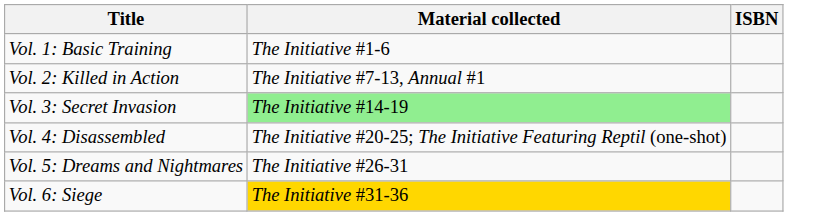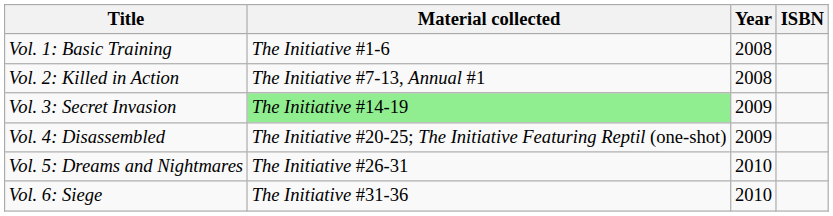 <table class="wikitable sortable">
 <tr>
 <th>Title</th>
 <th>Material collected</th>
+<th>Year</th>
 <th>ISBN</th>
 </tr>
 <tr>
 <td><em>Vol. 1: Basic Training</em></td>
 <td><em>The Initiative</em> #1-6</td>
+<td>2008</td>
 <td></td>
 </tr>
 <tr>
 <td><em>Vol. 2: Killed in Action</em></td>
 <td><em>The Initiative</em> #7-13, <em>Annual</em> #1</td>
+<td>2008</td>
 <td></td>
 </tr>
 <tr>
 <td><em>Vol. 3: Secret Invasion</em></td>
 <td style="background: lightgreen;"><em>The Initiative</em> #14-19</td>
+<td>2009</td>
 <td></td>
 </tr>
 <tr>
 <td><em>Vol. 4: Disassembled</em></td>
 <td><em>The Initiative</em> #20-25; <em>The Initiative Featuring Reptil</em> (one-shot)</td>
+<td>2009</td>
 <td></td>
 </tr>
 <tr>
 <td><em>Vol. 5: Dreams and Nightmares</em></td>
 <td><em>The Initiative</em> #26-31</td>
+<td>2010</td>
 <td></td>
 </tr>
 <tr>
 <td><em>Vol. 6: Siege</em></td>
-<td style="background: gold;"><em>The Initiative</em> #31-36</td>
+<td><em>The Initiative</em> #31-36</td>
+<td>2010</td>
 <td></td>
 </tr>
 </table>
